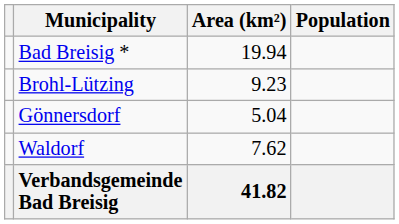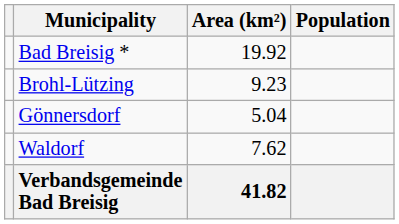 <table class="wikitable sortable" style="text-align:right;">
 <tr>
 <th class="unsortable"></th>
 <th>Municipality</th>
 <th>Area (km²)</th>
 <th>Population</th>
 </tr>
 <tr>
 <td></td>
 <td style="text-align:left;"><a href='#'>Bad Breisig</a> *</td>
-<td>19.94</td>
+<td>19.92</td>
 <td></td>
 </tr>
 <tr>
 <td></td>
 <td style="text-align:left;"><a href='#'>Brohl-Lützing</a></td>
 <td>9.23</td>
 <td></td>
 </tr>
 <tr>
 <td></td>
 <td style="text-align:left;"><a href='#'>Gönnersdorf</a></td>
 <td>5.04</td>
 <td></td>
 </tr>
 <tr>
 <td></td>
 <td style="text-align:left;"><a href='#'>Waldorf</a></td>
 <td>7.62</td>
 <td></td>
 </tr>
 <tr>
 <th></th>
 <th style="text-align:left;"><strong>Verbandsgemeinde<br>Bad Breisig</strong></th>
 <th style="text-align:right;"><strong>41.82</strong></th>
 <th style="text-align:right;"><strong></strong></th>
 </tr>
 </table>
